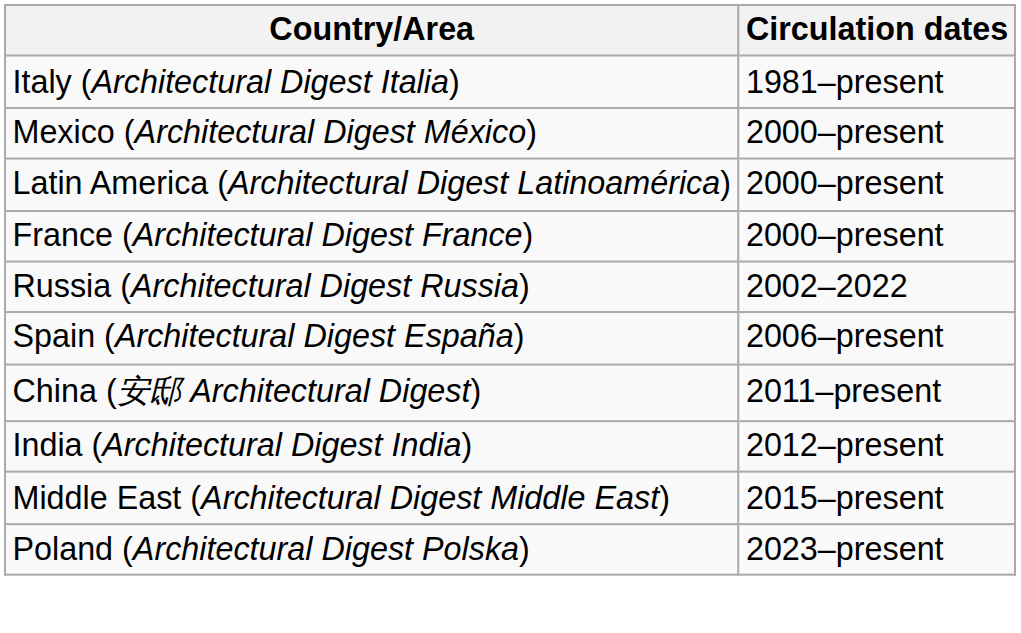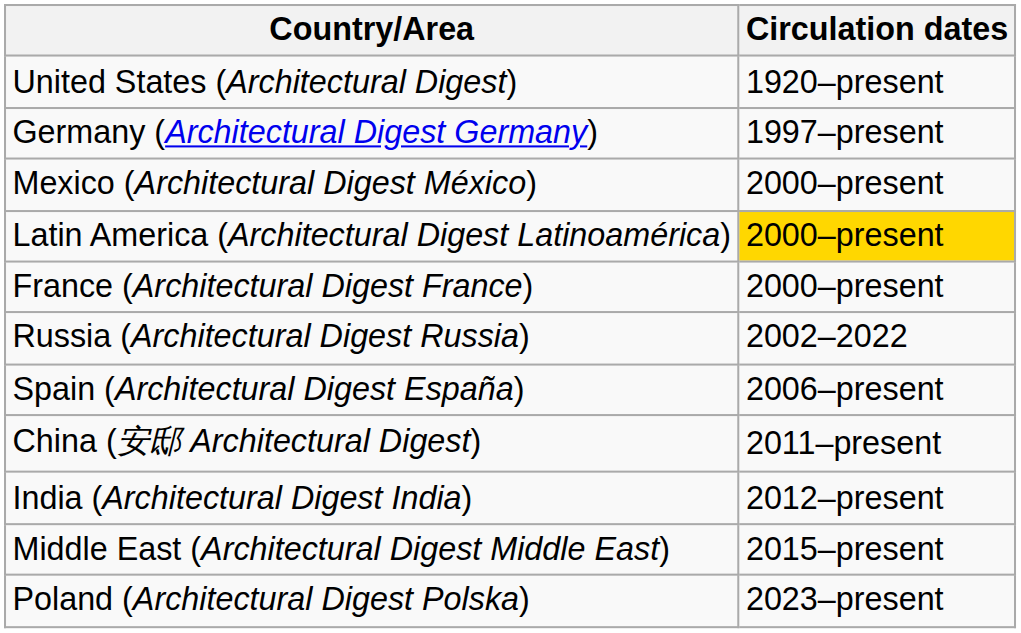 <table class="wikitable">
 <tr>
 <th>Country/Area</th>
 <th>Circulation dates</th>
 </tr>
 <tr>
-<td>Italy (<em>Architectural Digest Italia</em>)</td>
-<td>1981–present</td>
+<td>United States (<em>Architectural Digest</em>)</td>
+<td>1920–present</td>
+</tr>
+<tr>
+<td>Germany (<em><a href='#'>Architectural Digest Germany</a></em>)</td>
+<td>1997–present</td>
 </tr>
 <tr>
 <td>Mexico (<em>Architectural Digest México</em>)</td>
 <td>2000–present</td>
 </tr>
 <tr>
 <td>Latin America (<em>Architectural Digest Latinoamérica</em>)</td>
-<td>2000–present</td>
+<td style="background: gold;">2000–present</td>
 </tr>
 <tr>
 <td>France (<em>Architectural Digest France</em>)</td>
 <td>2000–present</td>
 </tr>
 <tr>
 <td>Russia (<em>Architectural Digest Russia</em>)</td>
 <td>2002–2022</td>
 </tr>
 <tr>
 <td>Spain (<em>Architectural Digest España</em>)</td>
 <td>2006–present</td>
 </tr>
 <tr>
 <td>China (<em>安邸 Architectural Digest</em>)</td>
 <td>2011–present</td>
 </tr>
 <tr>
 <td>India (<em>Architectural Digest India</em>)</td>
 <td>2012–present</td>
 </tr>
 <tr>
 <td>Middle East (<em>Architectural Digest Middle East</em>)</td>
 <td>2015–present</td>
 </tr>
 <tr>
 <td>Poland (<em>Architectural Digest Polska</em>)</td>
 <td>2023–present</td>
 </tr>
 </table>
